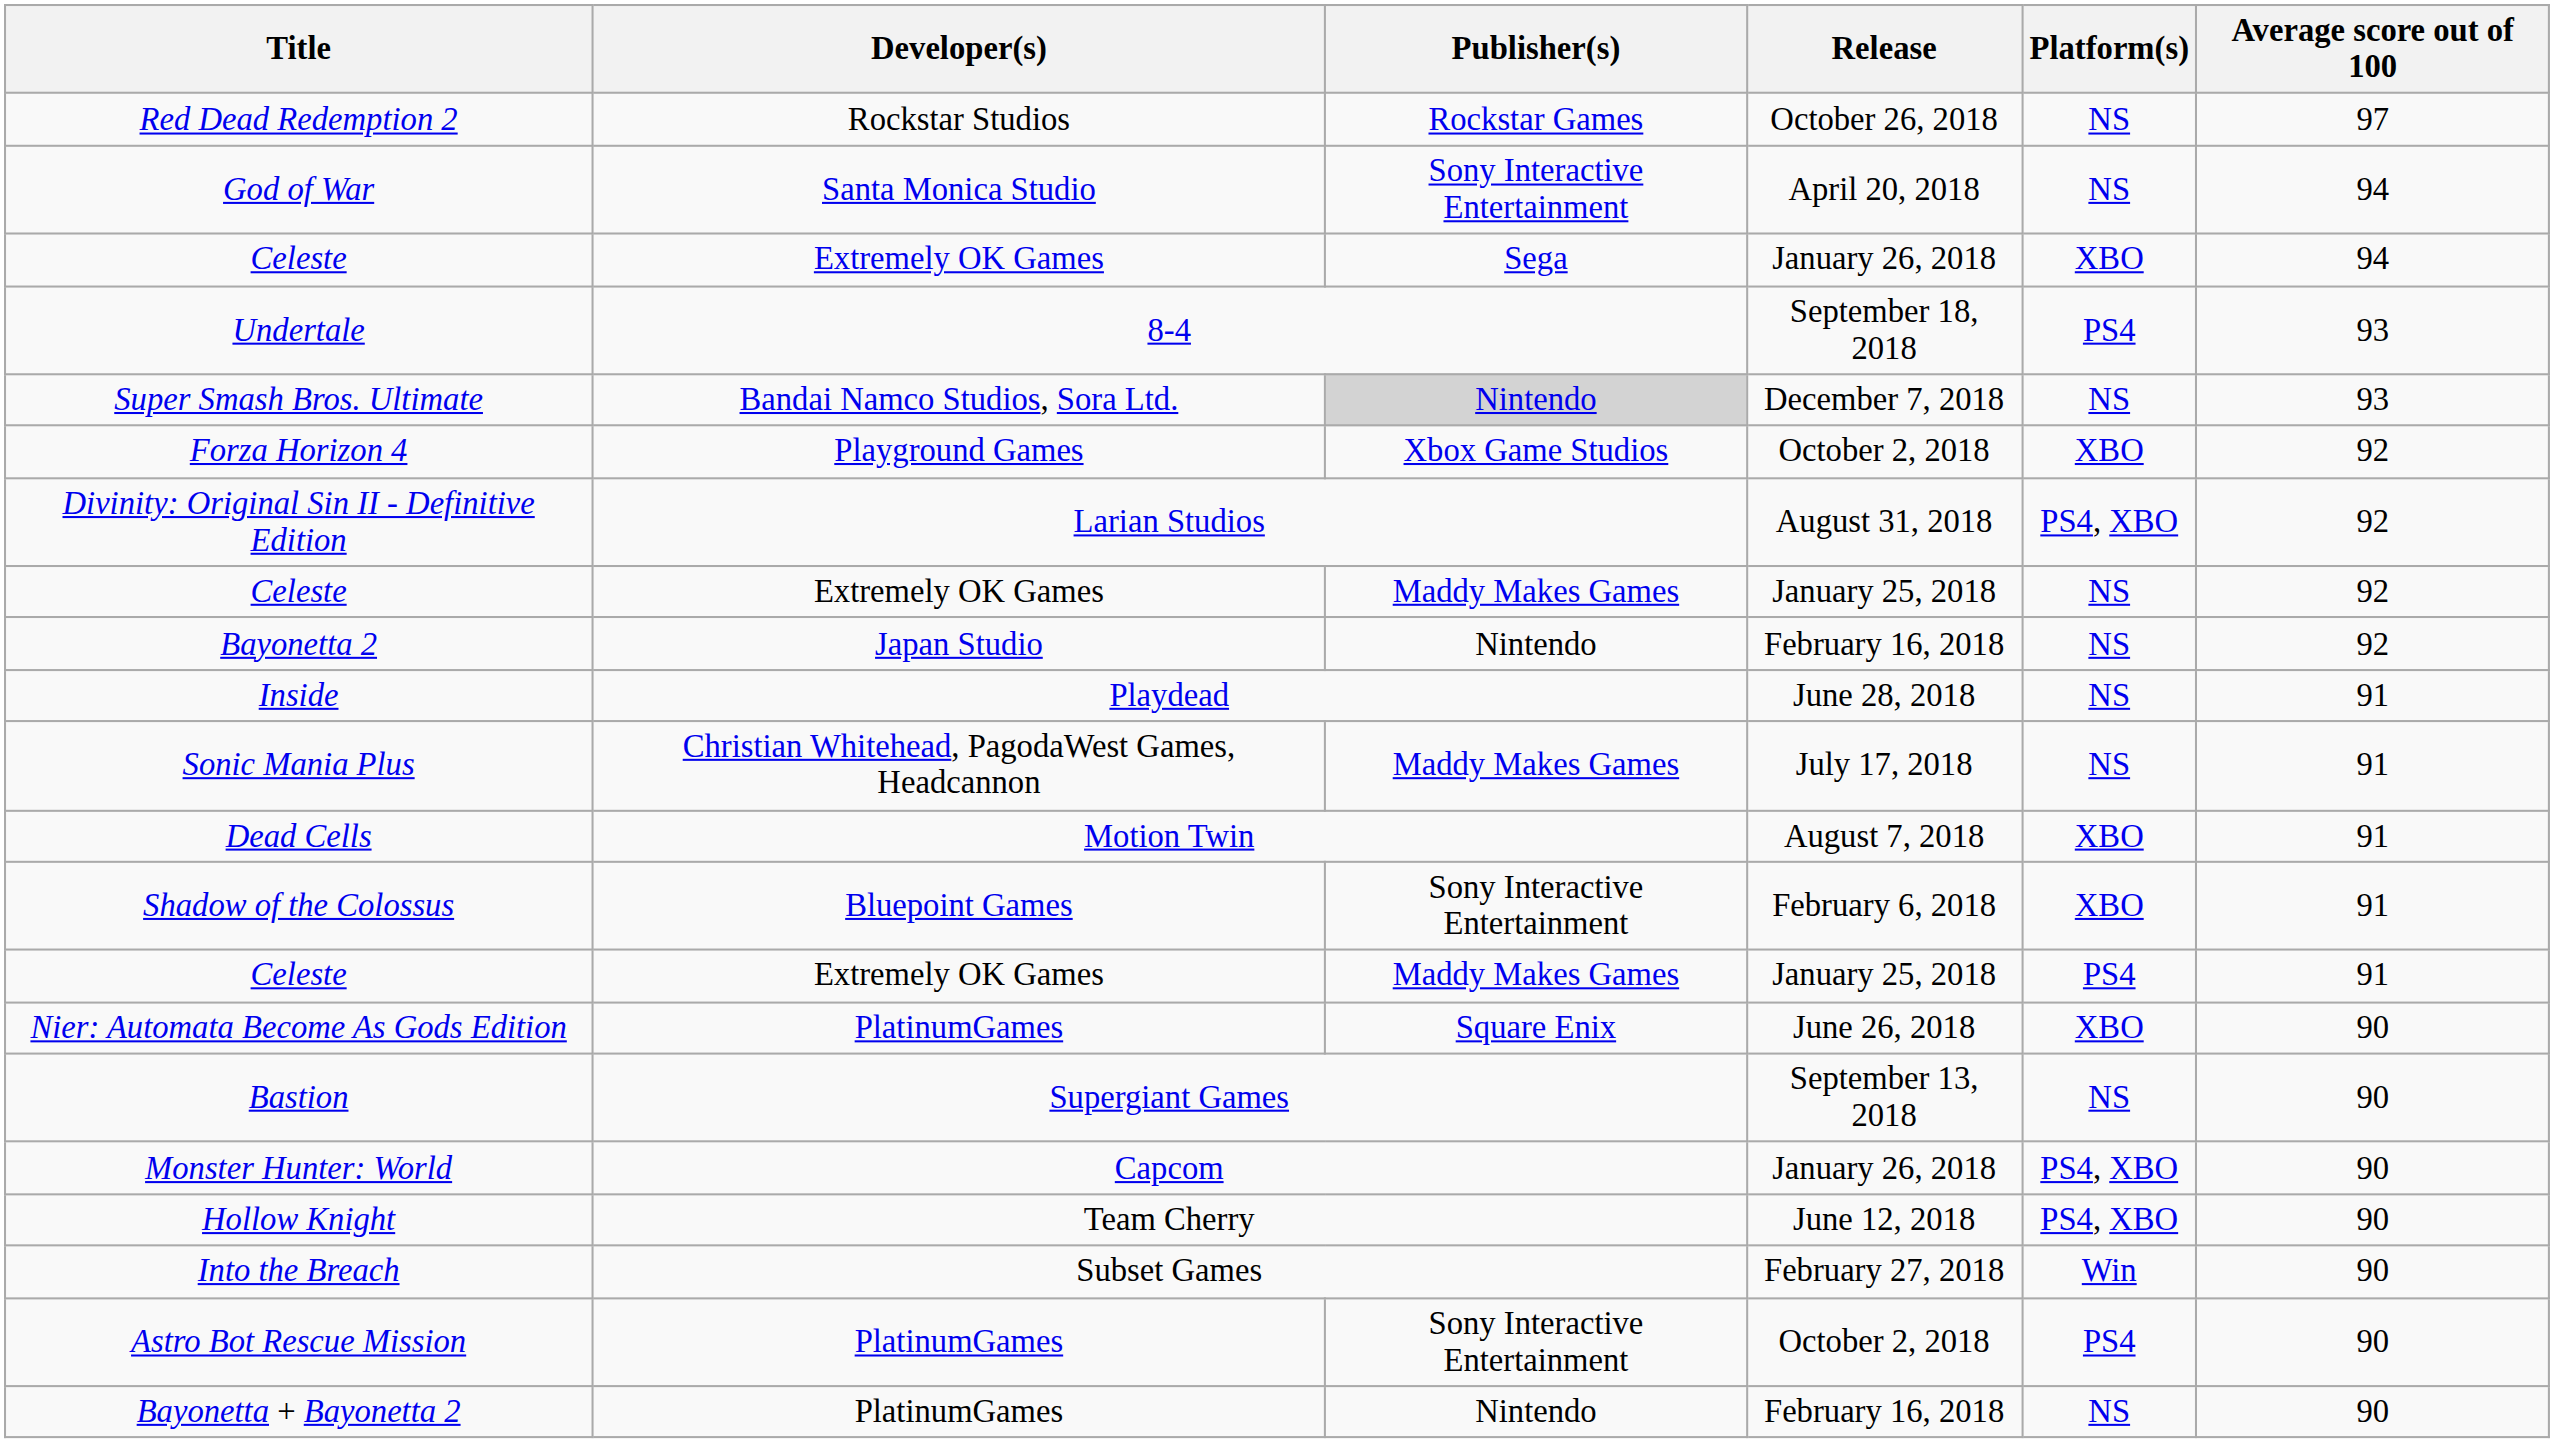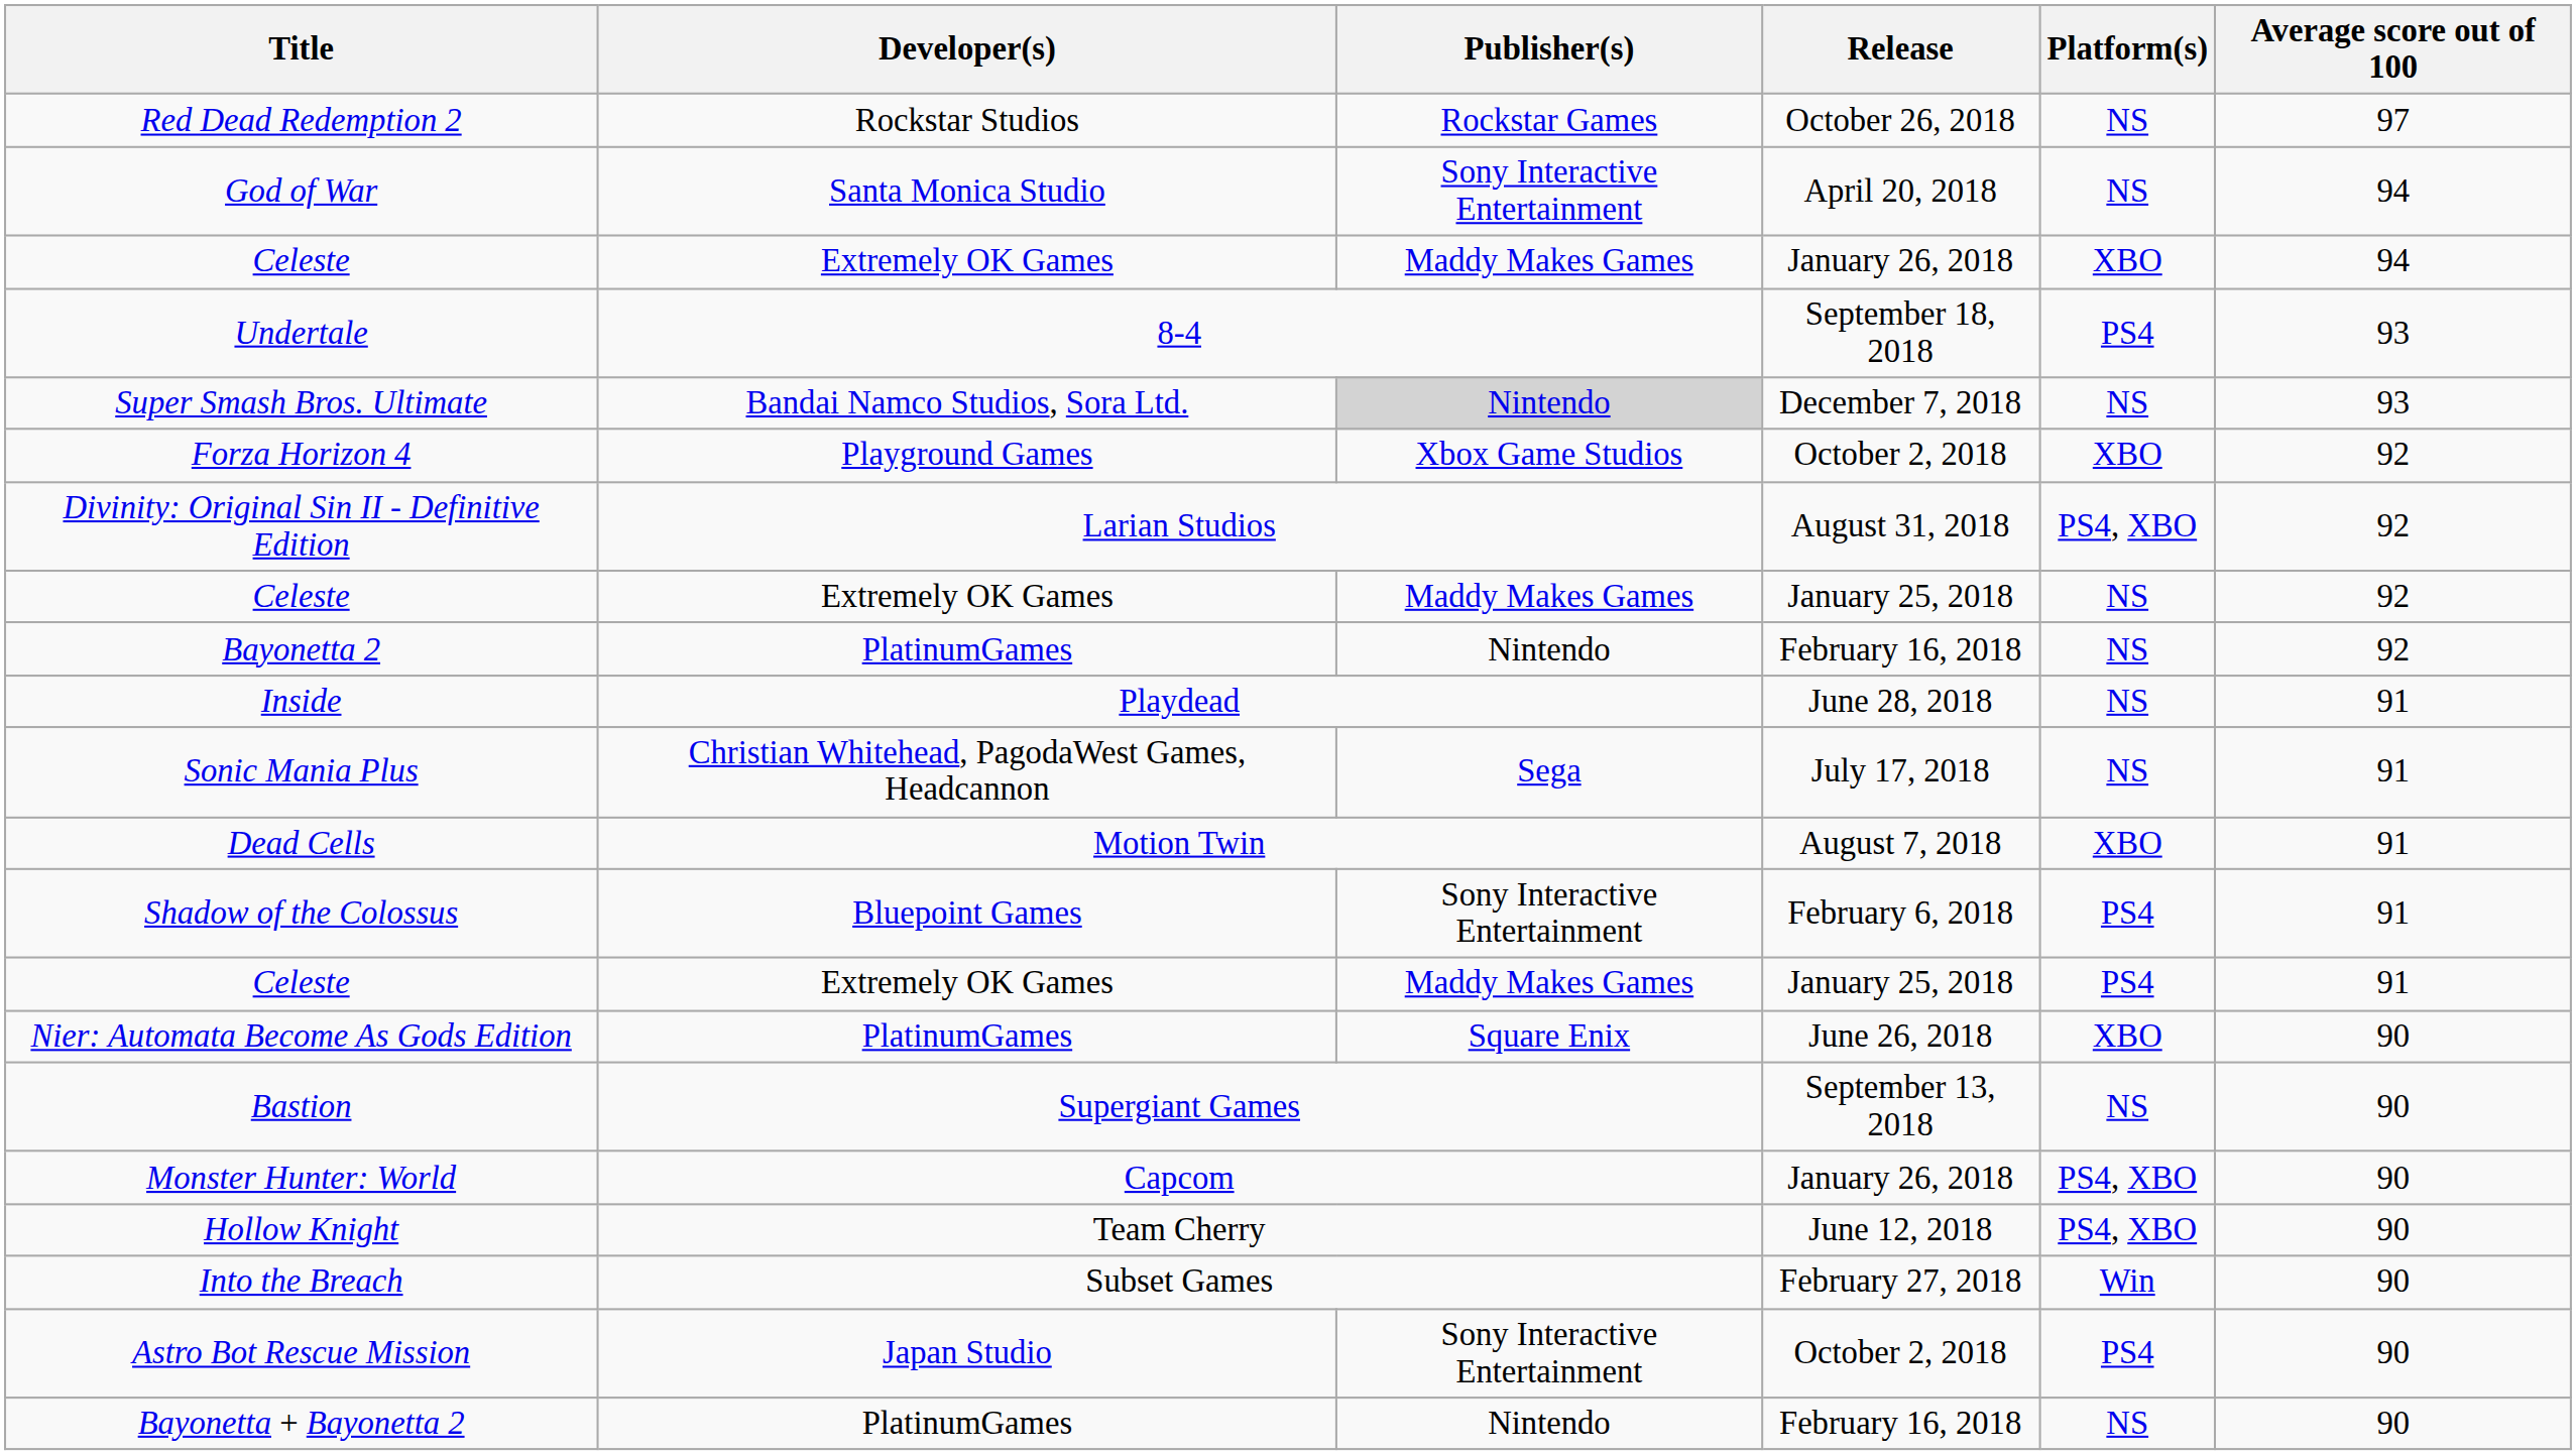 <table class="wikitable sortable" style="text-align:center;">
 <tr>
 <th>Title</th>
 <th>Developer(s)</th>
 <th>Publisher(s)</th>
 <th>Release</th>
 <th>Platform(s)</th>
 <th>Average score out of 100</th>
 </tr>
 <tr>
 <td><em><a href='#'>Red Dead Redemption 2</a></em></td>
 <td>Rockstar Studios</td>
 <td><a href='#'>Rockstar Games</a></td>
 <td>October 26, 2018</td>
 <td><a href='#'>NS</a></td>
 <td>97</td>
 </tr>
 <tr>
 <td><em><a href='#'>God of War</a></em></td>
 <td><a href='#'>Santa Monica Studio</a></td>
 <td><a href='#'>Sony Interactive Entertainment</a></td>
 <td>April 20, 2018</td>
 <td><a href='#'>NS</a></td>
 <td>94</td>
 </tr>
 <tr>
 <td><em><a href='#'>Celeste</a></em></td>
 <td><a href='#'>Extremely OK Games</a></td>
-<td><a href='#'>Sega</a></td>
+<td><a href='#'>Maddy Makes Games</a></td>
 <td>January 26, 2018</td>
 <td><a href='#'>XBO</a></td>
 <td>94</td>
 </tr>
 <tr>
 <td><em><a href='#'>Undertale</a></em></td>
 <td colspan="2"><a href='#'>8-4</a></td>
 <td>September 18, 2018</td>
 <td><a href='#'>PS4</a></td>
 <td>93</td>
 </tr>
 <tr>
 <td><em><a href='#'>Super Smash Bros. Ultimate</a></em></td>
 <td><a href='#'>Bandai Namco Studios</a>, <a href='#'>Sora Ltd.</a></td>
 <td style="background: lightgrey;"><a href='#'>Nintendo</a></td>
 <td>December 7, 2018</td>
 <td><a href='#'>NS</a></td>
 <td>93</td>
 </tr>
 <tr>
 <td><em><a href='#'>Forza Horizon 4</a></em></td>
 <td><a href='#'>Playground Games</a></td>
 <td><a href='#'>Xbox Game Studios</a></td>
 <td>October 2, 2018</td>
 <td><a href='#'>XBO</a></td>
 <td>92</td>
 </tr>
 <tr>
 <td><em><a href='#'>Divinity: Original Sin II - Definitive Edition</a></em></td>
 <td colspan="2"><a href='#'>Larian Studios</a></td>
 <td>August 31, 2018</td>
 <td><a href='#'>PS4</a>, <a href='#'>XBO</a></td>
 <td>92</td>
 </tr>
 <tr>
 <td><em><a href='#'>Celeste</a></em></td>
 <td>Extremely OK Games</td>
 <td><a href='#'>Maddy Makes Games</a></td>
 <td>January 25, 2018</td>
 <td><a href='#'>NS</a></td>
 <td>92</td>
 </tr>
 <tr>
 <td><em><a href='#'>Bayonetta 2</a></em></td>
-<td><a href='#'>Japan Studio</a></td>
+<td><a href='#'>PlatinumGames</a></td>
 <td>Nintendo</td>
 <td>February 16, 2018</td>
 <td><a href='#'>NS</a></td>
 <td>92</td>
 </tr>
 <tr>
 <td><em><a href='#'>Inside</a></em></td>
 <td colspan="2"><a href='#'>Playdead</a></td>
 <td>June 28, 2018</td>
 <td><a href='#'>NS</a></td>
 <td>91</td>
 </tr>
 <tr>
 <td><em><a href='#'>Sonic Mania Plus</a></em></td>
 <td><a href='#'>Christian Whitehead</a>, PagodaWest Games, Headcannon</td>
-<td><a href='#'>Maddy Makes Games</a></td>
+<td><a href='#'>Sega</a></td>
 <td>July 17, 2018</td>
 <td><a href='#'>NS</a></td>
 <td>91</td>
 </tr>
 <tr>
 <td><em><a href='#'>Dead Cells</a></em></td>
 <td colspan="2"><a href='#'>Motion Twin</a></td>
 <td>August 7, 2018</td>
 <td><a href='#'>XBO</a></td>
 <td>91</td>
 </tr>
 <tr>
 <td><em><a href='#'>Shadow of the Colossus</a></em></td>
 <td><a href='#'>Bluepoint Games</a></td>
 <td>Sony Interactive Entertainment</td>
 <td>February 6, 2018</td>
-<td><a href='#'>XBO</a></td>
+<td><a href='#'>PS4</a></td>
 <td>91</td>
 </tr>
 <tr>
 <td><em><a href='#'>Celeste</a></em></td>
 <td>Extremely OK Games</td>
 <td><a href='#'>Maddy Makes Games</a></td>
 <td>January 25, 2018</td>
 <td><a href='#'>PS4</a></td>
 <td>91</td>
 </tr>
 <tr>
 <td><em><a href='#'>Nier: Automata Become As Gods Edition</a></em></td>
 <td><a href='#'>PlatinumGames</a></td>
 <td><a href='#'>Square Enix</a></td>
 <td>June 26, 2018</td>
 <td><a href='#'>XBO</a></td>
 <td>90</td>
 </tr>
 <tr>
 <td><a href='#'><em>Bastion</em></a></td>
 <td colspan="2"><a href='#'>Supergiant Games</a></td>
 <td>September 13, 2018</td>
 <td><a href='#'>NS</a></td>
 <td>90</td>
 </tr>
 <tr>
 <td><em><a href='#'>Monster Hunter: World</a></em></td>
 <td colspan="2"><a href='#'>Capcom</a></td>
 <td>January 26, 2018</td>
 <td><a href='#'>PS4</a>, <a href='#'>XBO</a></td>
 <td>90</td>
 </tr>
 <tr>
 <td><em><a href='#'>Hollow Knight</a></em></td>
 <td colspan="2">Team Cherry</td>
 <td>June 12, 2018</td>
 <td><a href='#'>PS4</a>, <a href='#'>XBO</a></td>
 <td>90</td>
 </tr>
 <tr>
 <td><em><a href='#'>Into the Breach</a></em></td>
 <td colspan="2">Subset Games</td>
 <td>February 27, 2018</td>
 <td><a href='#'>Win</a></td>
 <td>90</td>
 </tr>
 <tr>
 <td><em><a href='#'>Astro Bot Rescue Mission</a></em></td>
-<td><a href='#'>PlatinumGames</a></td>
+<td><a href='#'>Japan Studio</a></td>
 <td>Sony Interactive Entertainment</td>
 <td>October 2, 2018</td>
 <td><a href='#'>PS4</a></td>
 <td>90</td>
 </tr>
 <tr>
 <td><em><a href='#'>Bayonetta</a></em> + <em><a href='#'>Bayonetta 2</a></em></td>
 <td>PlatinumGames</td>
 <td>Nintendo</td>
 <td>February 16, 2018</td>
 <td><a href='#'>NS</a></td>
 <td>90</td>
 </tr>
 </table>
